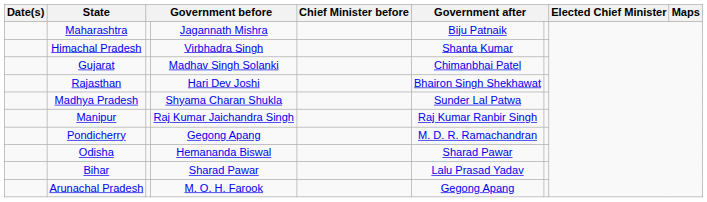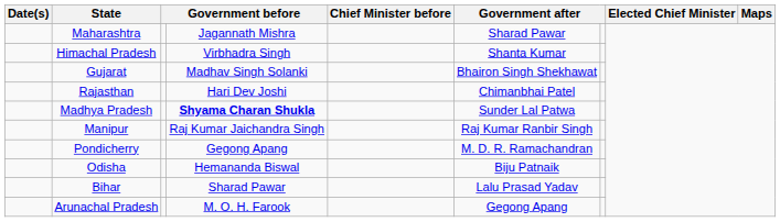 <table class="wikitable" style="text-align:center;">
 <tr>
 <th>Date(s)</th>
 <th>State</th>
 <th colspan="2">Government before</th>
 <th>Chief Minister before</th>
 <th colspan="2">Government after</th>
 <th>Elected Chief Minister</th>
 <th>Maps</th>
 </tr>
 <tr>
 <td></td>
 <td><a href='#'>Maharashtra</a></td>
 <td></td>
 <td><a href='#'>Jagannath Mishra</a></td>
 <td></td>
-<td><a href='#'>Biju Patnaik</a></td>
+<td><a href='#'>Sharad Pawar</a></td>
 <td></td>
 </tr>
 <tr>
 <td></td>
 <td><a href='#'>Himachal Pradesh</a></td>
 <td></td>
 <td><a href='#'>Virbhadra Singh</a></td>
 <td></td>
 <td><a href='#'>Shanta Kumar</a></td>
 <td></td>
 </tr>
 <tr>
 <td></td>
 <td><a href='#'>Gujarat</a></td>
 <td></td>
 <td><a href='#'>Madhav Singh Solanki</a></td>
 <td></td>
-<td><a href='#'>Chimanbhai Patel</a></td>
+<td><a href='#'>Bhairon Singh Shekhawat</a></td>
 <td></td>
 </tr>
 <tr>
 <td></td>
 <td><a href='#'>Rajasthan</a></td>
 <td></td>
 <td><a href='#'>Hari Dev Joshi</a></td>
 <td></td>
-<td><a href='#'>Bhairon Singh Shekhawat</a></td>
+<td><a href='#'>Chimanbhai Patel</a></td>
 <td></td>
 </tr>
 <tr>
 <td></td>
 <td><a href='#'>Madhya Pradesh</a></td>
 <td></td>
-<td><a href='#'>Shyama Charan Shukla</a></td>
+<td><strong><a href='#'>Shyama Charan Shukla</a></strong></td>
 <td></td>
 <td><a href='#'>Sunder Lal Patwa</a></td>
 <td></td>
 </tr>
 <tr>
 <td></td>
 <td><a href='#'>Manipur</a></td>
 <td></td>
 <td><a href='#'>Raj Kumar Jaichandra Singh</a></td>
 <td></td>
 <td><a href='#'>Raj Kumar Ranbir Singh</a></td>
 <td></td>
 </tr>
 <tr>
 <td></td>
 <td><a href='#'>Pondicherry</a></td>
 <td></td>
 <td><a href='#'>Gegong Apang</a></td>
 <td></td>
 <td><a href='#'>M. D. R. Ramachandran</a></td>
 <td></td>
 </tr>
 <tr>
 <td></td>
 <td><a href='#'>Odisha</a></td>
 <td></td>
 <td><a href='#'>Hemananda Biswal</a></td>
 <td></td>
-<td><a href='#'>Sharad Pawar</a></td>
+<td><a href='#'>Biju Patnaik</a></td>
 <td></td>
 </tr>
 <tr>
 <td></td>
 <td><a href='#'>Bihar</a></td>
 <td></td>
 <td><a href='#'>Sharad Pawar</a></td>
 <td></td>
 <td><a href='#'>Lalu Prasad Yadav</a></td>
 <td></td>
 </tr>
 <tr>
 <td></td>
 <td><a href='#'>Arunachal Pradesh</a></td>
 <td></td>
 <td><a href='#'>M. O. H. Farook</a></td>
 <td></td>
 <td><a href='#'>Gegong Apang</a></td>
 <td></td>
 </tr>
 </table>
